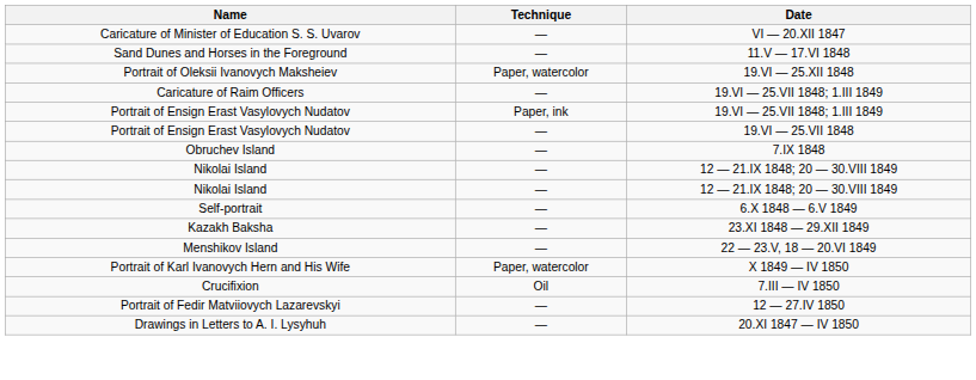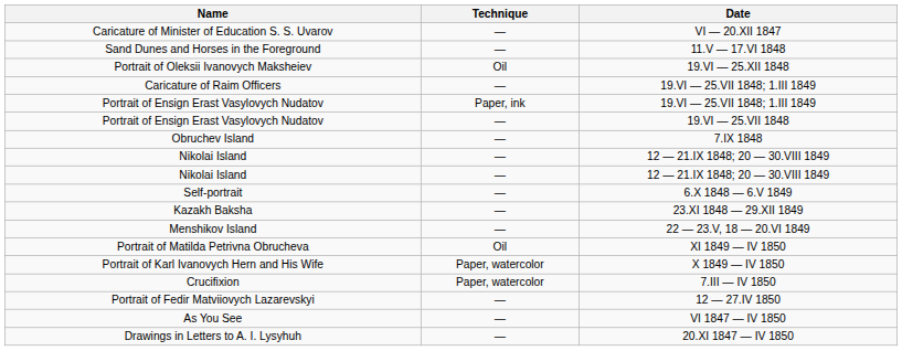 <table class="wikitable sortable" style="width:100%; text-align:center;">
 <tr>
 <th>Name</th>
 <th style="min-width:6em;">Technique</th>
 <th class="unsortable">Date</th>
 </tr>
 <tr>
 <td>Caricature of Minister of Education S. S. Uvarov</td>
 <td>—</td>
 <td>VI — 20.XII 1847</td>
 </tr>
 <tr>
 <td>Sand Dunes and Horses in the Foreground</td>
 <td>—</td>
 <td>11.V — 17.VI 1848</td>
 </tr>
 <tr>
 <td>Portrait of Oleksii Ivanovych Maksheiev</td>
-<td>Paper, watercolor</td>
+<td>Oil</td>
 <td>19.VI — 25.XII 1848</td>
 </tr>
 <tr>
 <td>Caricature of Raim Officers</td>
 <td>—</td>
 <td>19.VI — 25.VII 1848; 1.III 1849</td>
 </tr>
 <tr>
 <td>Portrait of Ensign Erast Vasylovych Nudatov</td>
 <td>Paper, ink</td>
 <td>19.VI — 25.VII 1848; 1.III 1849</td>
 </tr>
 <tr>
 <td>Portrait of Ensign Erast Vasylovych Nudatov</td>
 <td>—</td>
 <td>19.VI — 25.VII 1848</td>
 </tr>
 <tr>
 <td>Obruchev Island</td>
 <td>—</td>
 <td>7.IX 1848</td>
 </tr>
 <tr>
 <td>Nikolai Island</td>
 <td>—</td>
 <td>12 — 21.IX 1848; 20 — 30.VIII 1849</td>
 </tr>
 <tr>
 <td>Nikolai Island</td>
 <td>—</td>
 <td>12 — 21.IX 1848; 20 — 30.VIII 1849</td>
 </tr>
 <tr>
 <td>Self-portrait</td>
 <td>—</td>
 <td>6.X 1848 — 6.V 1849</td>
 </tr>
 <tr>
 <td>Kazakh Baksha</td>
 <td>—</td>
 <td>23.XI 1848 — 29.XII 1849</td>
 </tr>
 <tr>
 <td>Menshikov Island</td>
 <td>—</td>
 <td>22 — 23.V, 18 — 20.VI 1849</td>
 </tr>
 <tr>
+<td>Portrait of Matilda Petrivna Obrucheva</td>
+<td>Oil</td>
+<td>XI 1849 — IV 1850</td>
+</tr>
+<tr>
 <td>Portrait of Karl Ivanovych Hern and His Wife</td>
 <td>Paper, watercolor</td>
 <td>X 1849 — IV 1850</td>
 </tr>
 <tr>
 <td>Crucifixion</td>
-<td>Oil</td>
+<td>Paper, watercolor</td>
 <td>7.III — IV 1850</td>
 </tr>
 <tr>
 <td>Portrait of Fedir Matviiovych Lazarevskyi</td>
 <td>—</td>
 <td>12 — 27.IV 1850</td>
 </tr>
 <tr>
+<td>As You See</td>
+<td>—</td>
+<td>VI 1847 — IV 1850</td>
+</tr>
+<tr>
 <td>Drawings in Letters to A. I. Lysyhuh</td>
 <td>—</td>
 <td>20.XI 1847 — IV 1850</td>
 </tr>
 </table>
